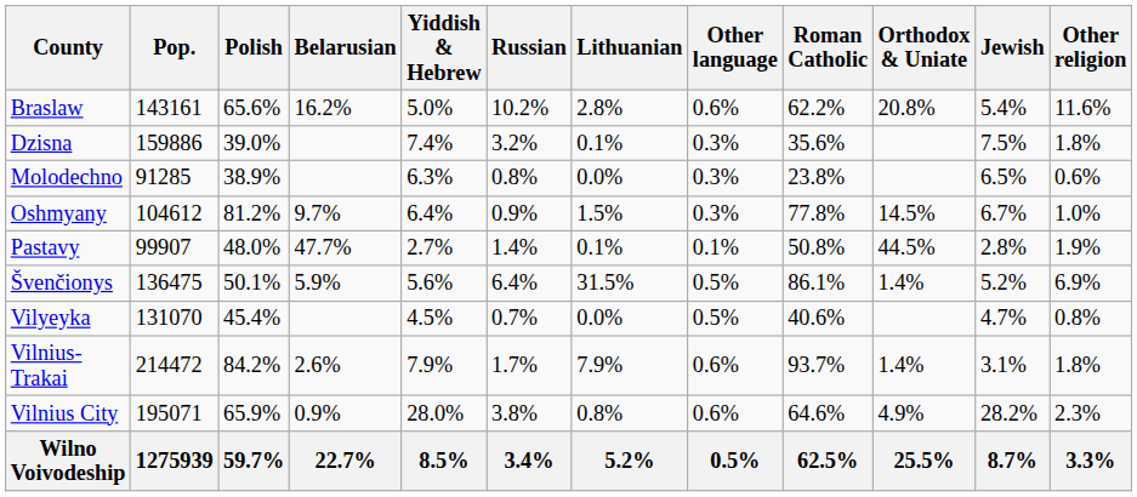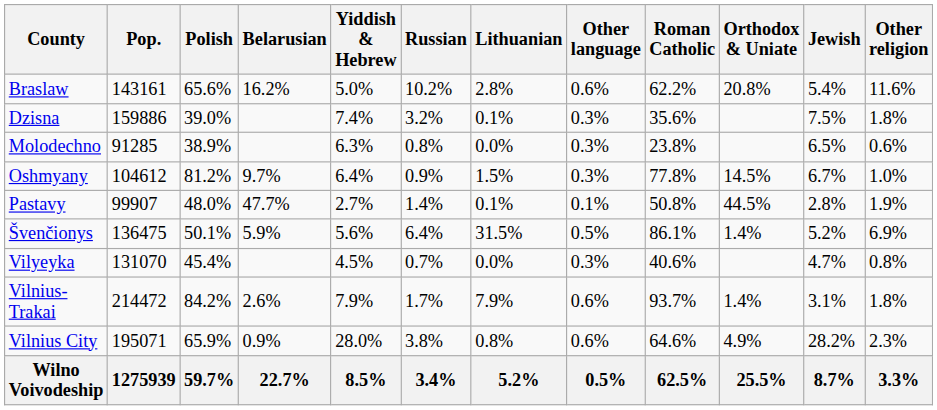 <table class="wikitable sortable mw-collapsible">
 <tr>
 <th>County</th>
 <th>Pop.</th>
 <th>Polish</th>
 <th>Belarusian</th>
 <th>Yiddish & Hebrew</th>
 <th>Russian</th>
 <th>Lithuanian</th>
 <th>Other language</th>
 <th>Roman Catholic</th>
 <th>Orthodox & Uniate</th>
 <th>Jewish</th>
 <th>Other religion</th>
 </tr>
 <tr>
 <td><a href='#'>Braslaw</a></td>
 <td>143161</td>
 <td>65.6%</td>
 <td>16.2%</td>
 <td>5.0%</td>
 <td>10.2%</td>
 <td>2.8%</td>
 <td>0.6%</td>
 <td>62.2%</td>
 <td>20.8%</td>
 <td>5.4%</td>
 <td>11.6%</td>
 </tr>
 <tr>
 <td><a href='#'>Dzisna</a></td>
 <td>159886</td>
 <td>39.0%</td>
 <td></td>
 <td>7.4%</td>
 <td>3.2%</td>
 <td>0.1%</td>
 <td>0.3%</td>
 <td>35.6%</td>
 <td></td>
 <td>7.5%</td>
 <td>1.8%</td>
 </tr>
 <tr>
 <td><a href='#'>Molodechno</a></td>
 <td>91285</td>
 <td>38.9%</td>
 <td></td>
 <td>6.3%</td>
 <td>0.8%</td>
 <td>0.0%</td>
 <td>0.3%</td>
 <td>23.8%</td>
 <td></td>
 <td>6.5%</td>
 <td>0.6%</td>
 </tr>
 <tr>
 <td><a href='#'>Oshmyany</a></td>
 <td>104612</td>
 <td>81.2%</td>
 <td>9.7%</td>
 <td>6.4%</td>
 <td>0.9%</td>
 <td>1.5%</td>
 <td>0.3%</td>
 <td>77.8%</td>
 <td>14.5%</td>
 <td>6.7%</td>
 <td>1.0%</td>
 </tr>
 <tr>
 <td><a href='#'>Pastavy</a></td>
 <td>99907</td>
 <td>48.0%</td>
 <td>47.7%</td>
 <td>2.7%</td>
 <td>1.4%</td>
 <td>0.1%</td>
 <td>0.1%</td>
 <td>50.8%</td>
 <td>44.5%</td>
 <td>2.8%</td>
 <td>1.9%</td>
 </tr>
 <tr>
 <td><a href='#'>Švenčionys</a></td>
 <td>136475</td>
 <td>50.1%</td>
 <td>5.9%</td>
 <td>5.6%</td>
 <td>6.4%</td>
 <td>31.5%</td>
 <td>0.5%</td>
 <td>86.1%</td>
 <td>1.4%</td>
 <td>5.2%</td>
 <td>6.9%</td>
 </tr>
 <tr>
 <td><a href='#'>Vilyeyka</a></td>
 <td>131070</td>
 <td>45.4%</td>
 <td></td>
 <td>4.5%</td>
 <td>0.7%</td>
 <td>0.0%</td>
-<td>0.5%</td>
+<td>0.3%</td>
 <td>40.6%</td>
 <td></td>
 <td>4.7%</td>
 <td>0.8%</td>
 </tr>
 <tr>
 <td><a href='#'>Vilnius-Trakai</a></td>
 <td>214472</td>
 <td>84.2%</td>
 <td>2.6%</td>
 <td>7.9%</td>
 <td>1.7%</td>
 <td>7.9%</td>
 <td>0.6%</td>
 <td>93.7%</td>
 <td>1.4%</td>
 <td>3.1%</td>
 <td>1.8%</td>
 </tr>
 <tr>
 <td><a href='#'>Vilnius City</a></td>
 <td>195071</td>
 <td>65.9%</td>
 <td>0.9%</td>
 <td>28.0%</td>
 <td>3.8%</td>
 <td>0.8%</td>
 <td>0.6%</td>
 <td>64.6%</td>
 <td>4.9%</td>
 <td>28.2%</td>
 <td>2.3%</td>
 </tr>
 <tr>
 <th>Wilno Voivodeship</th>
 <th>1275939</th>
 <th>59.7%</th>
 <th>22.7%</th>
 <th>8.5%</th>
 <th>3.4%</th>
 <th><strong>5.2%</strong></th>
 <th><strong>0.5%</strong></th>
 <th><strong>62.5%</strong></th>
 <th><strong>25.5%</strong></th>
 <th><strong>8.7%</strong></th>
 <th><strong>3.3%</strong></th>
 </tr>
 </table>
